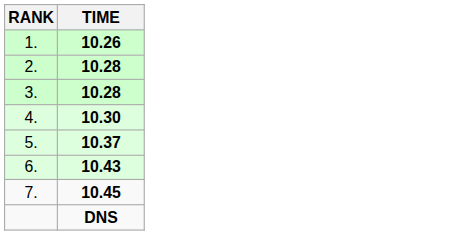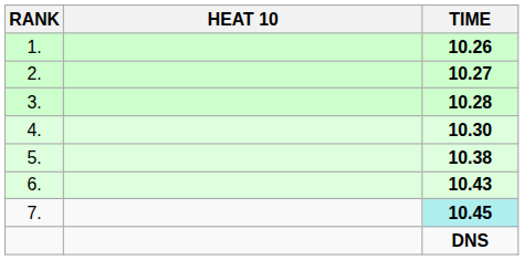 <table class="wikitable" style="border-collapse: collapse; font-size: 90%;">
 <tr>
 <th>RANK</th>
+<th style="width: 20em">HEAT 10</th>
 <th style="width: 5em">TIME</th>
 </tr>
 <tr style="background:#ccffcc;">
 <td align="center">1.</td>
+<td></td>
 <td align="center"><strong>10.26</strong></td>
 </tr>
 <tr style="background:#ccffcc;">
 <td align="center">2.</td>
-<td align="center"><strong>10.28</strong></td>
+<td></td>
+<td align="center"><strong>10.27</strong></td>
 </tr>
 <tr style="background:#ccffcc;">
 <td align="center">3.</td>
+<td></td>
 <td align="center"><strong>10.28</strong></td>
 </tr>
 <tr style="background:#ddffdd;">
 <td align="center">4.</td>
+<td></td>
 <td align="center"><strong>10.30</strong></td>
 </tr>
 <tr style="background:#ddffdd;">
 <td align="center">5.</td>
-<td align="center"><strong>10.37</strong></td>
+<td></td>
+<td align="center"><strong>10.38</strong></td>
 </tr>
 <tr style="background:#ddffdd;">
 <td align="center">6.</td>
+<td></td>
 <td align="center"><strong>10.43</strong></td>
 </tr>
 <tr>
 <td align="center">7.</td>
-<td align="center"><strong>10.45</strong></td>
+<td></td>
+<td align="center" style="background: paleturquoise;"><strong>10.45</strong></td>
 </tr>
 <tr>
 <td align="center"></td>
+<td></td>
 <td align="center"><strong>DNS</strong></td>
 </tr>
 </table>
